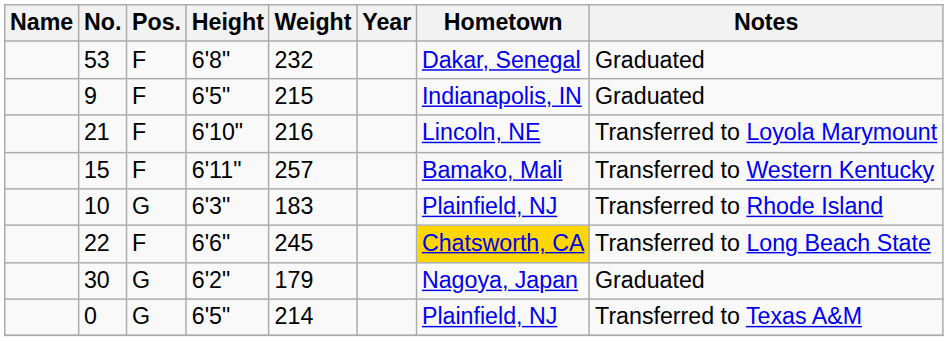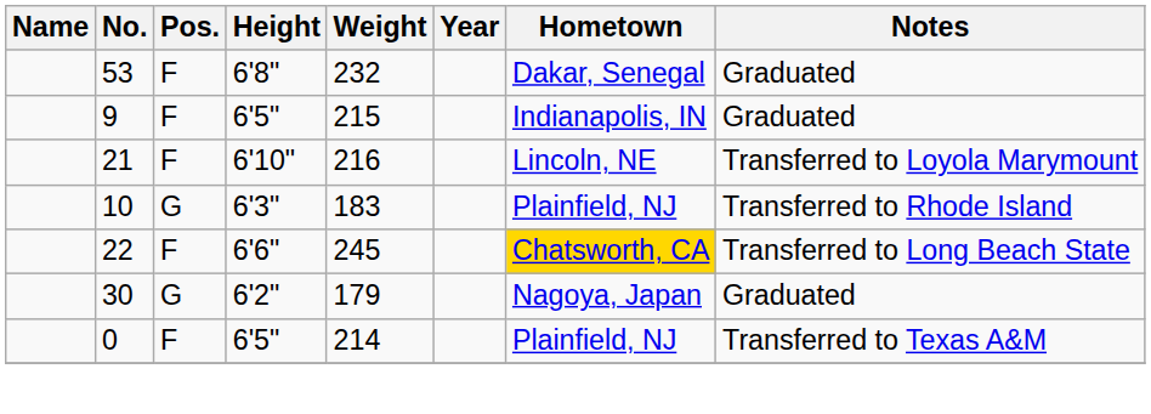 <table class="wikitable sortable" border="1">
 <tr>
 <th>Name</th>
 <th>No.</th>
 <th>Pos.</th>
 <th>Height</th>
 <th>Weight</th>
 <th>Year</th>
 <th>Hometown</th>
 <th class="unsortable">Notes</th>
 </tr>
 <tr>
 <td></td>
 <td>53</td>
 <td>F</td>
 <td>6'8"</td>
 <td>232</td>
 <td></td>
 <td><a href='#'>Dakar, Senegal</a></td>
 <td>Graduated</td>
 </tr>
 <tr>
 <td></td>
 <td>9</td>
 <td>F</td>
 <td>6'5"</td>
 <td>215</td>
 <td></td>
 <td><a href='#'>Indianapolis, IN</a></td>
 <td>Graduated</td>
 </tr>
 <tr>
 <td></td>
 <td>21</td>
 <td>F</td>
 <td>6'10"</td>
 <td>216</td>
 <td></td>
 <td><a href='#'>Lincoln, NE</a></td>
 <td>Transferred to <a href='#'>Loyola Marymount</a></td>
 </tr>
 <tr>
 <td></td>
-<td>15</td>
-<td>F</td>
-<td>6'11"</td>
-<td>257</td>
-<td></td>
-<td><a href='#'>Bamako, Mali</a></td>
-<td>Transferred to <a href='#'>Western Kentucky</a></td>
-</tr>
-<tr>
-<td></td>
 <td>10</td>
 <td>G</td>
 <td>6'3"</td>
 <td>183</td>
 <td></td>
 <td><a href='#'>Plainfield, NJ</a></td>
 <td>Transferred to <a href='#'>Rhode Island</a></td>
 </tr>
 <tr>
 <td></td>
 <td>22</td>
 <td>F</td>
 <td>6'6"</td>
 <td>245</td>
 <td></td>
 <td style="background: gold;"><a href='#'>Chatsworth, CA</a></td>
 <td>Transferred to <a href='#'>Long Beach State</a></td>
 </tr>
 <tr>
 <td></td>
 <td>30</td>
 <td>G</td>
 <td>6'2"</td>
 <td>179</td>
 <td></td>
 <td><a href='#'>Nagoya, Japan</a></td>
 <td>Graduated</td>
 </tr>
 <tr>
 <td></td>
 <td>0</td>
-<td>G</td>
+<td>F</td>
 <td>6'5"</td>
 <td>214</td>
 <td></td>
 <td><a href='#'>Plainfield, NJ</a></td>
 <td>Transferred to <a href='#'>Texas A&M</a></td>
 </tr>
 <tr>
 </tr>
 </table>
